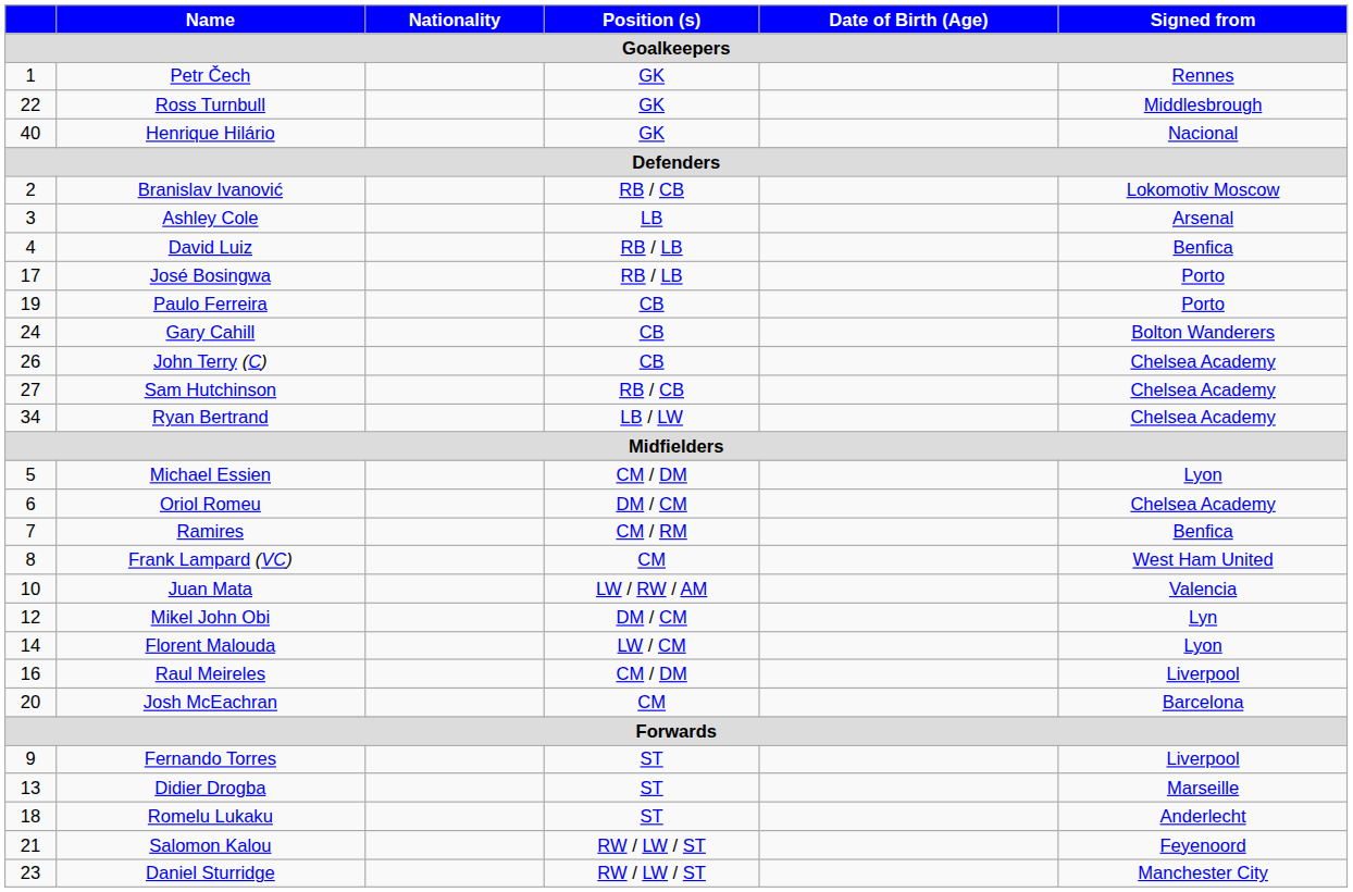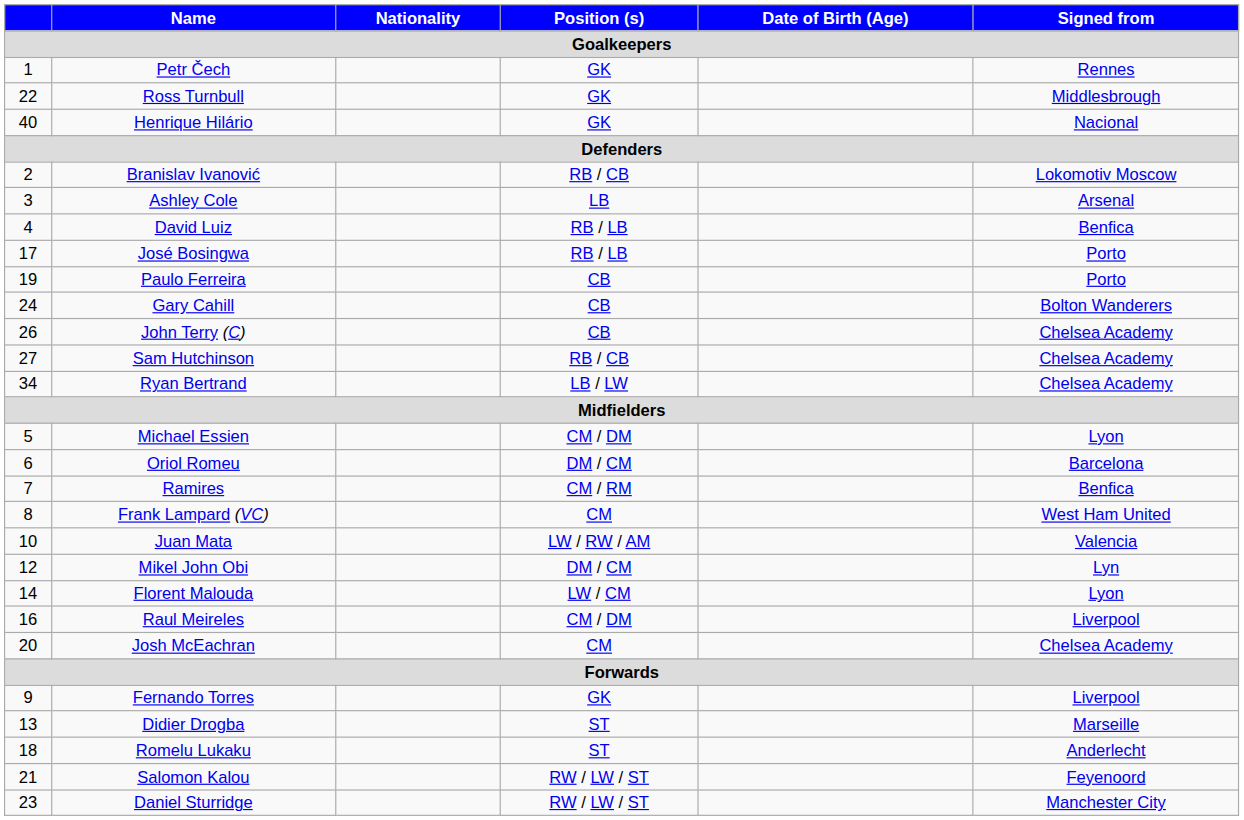 <table class="wikitable" style="text-align:center; font-size:90%; width:85%;">
 <tr>
 <th style="background:#00f; color:white; text-align:center;"></th>
 <th style="background:#00f; color:white; text-align:center;">Name</th>
 <th style="background:#00f; color:white; text-align:center;">Nationality</th>
 <th style="background:#00f; color:white; text-align:center;">Position (s)</th>
 <th style="background:#00f; color:white; text-align:center;">Date of Birth (Age)</th>
 <th style="background:#00f; color:white; text-align:center;">Signed from</th>
 </tr>
 <tr>
 <th colspan="6" style="background:#dcdcdc; text-align:center;">Goalkeepers</th>
 </tr>
 <tr>
 <td>1</td>
 <td><a href='#'>Petr Čech</a></td>
 <td></td>
 <td><a href='#'>GK</a></td>
 <td></td>
 <td> <a href='#'>Rennes</a></td>
 </tr>
 <tr>
 <td>22</td>
 <td><a href='#'>Ross Turnbull</a></td>
 <td></td>
 <td><a href='#'>GK</a></td>
 <td></td>
 <td> <a href='#'>Middlesbrough</a></td>
 </tr>
 <tr>
 <td>40</td>
 <td><a href='#'>Henrique Hilário</a></td>
 <td></td>
 <td><a href='#'>GK</a></td>
 <td></td>
 <td> <a href='#'>Nacional</a></td>
 </tr>
 <tr>
 <th colspan="6" style="background:#dcdcdc; text-align:center;">Defenders</th>
 </tr>
 <tr>
 <td>2</td>
 <td><a href='#'>Branislav Ivanović</a></td>
 <td></td>
 <td><a href='#'>RB</a> / <a href='#'>CB</a></td>
 <td></td>
 <td> <a href='#'>Lokomotiv Moscow</a></td>
 </tr>
 <tr>
 <td>3</td>
 <td><a href='#'>Ashley Cole</a></td>
 <td></td>
 <td><a href='#'>LB</a></td>
 <td></td>
 <td> <a href='#'>Arsenal</a></td>
 </tr>
 <tr>
 <td>4</td>
 <td><a href='#'>David Luiz</a></td>
 <td></td>
 <td><a href='#'>RB</a> / <a href='#'>LB</a></td>
 <td></td>
 <td> <a href='#'>Benfica</a></td>
 </tr>
 <tr>
 <td>17</td>
 <td><a href='#'>José Bosingwa</a></td>
 <td></td>
 <td><a href='#'>RB</a> / <a href='#'>LB</a></td>
 <td></td>
 <td> <a href='#'>Porto</a></td>
 </tr>
 <tr>
 <td>19</td>
 <td><a href='#'>Paulo Ferreira</a></td>
 <td></td>
 <td><a href='#'>CB</a></td>
 <td></td>
 <td> <a href='#'>Porto</a></td>
 </tr>
 <tr>
 <td>24</td>
 <td><a href='#'>Gary Cahill</a></td>
 <td></td>
 <td><a href='#'>CB</a></td>
 <td></td>
 <td> <a href='#'>Bolton Wanderers</a></td>
 </tr>
 <tr>
 <td>26</td>
 <td><a href='#'>John Terry</a> <em>(<a href='#'>C</a>)</em></td>
 <td></td>
 <td><a href='#'>CB</a></td>
 <td></td>
 <td> <a href='#'>Chelsea Academy</a></td>
 </tr>
 <tr>
 <td>27</td>
 <td><a href='#'>Sam Hutchinson</a></td>
 <td></td>
 <td><a href='#'>RB</a> / <a href='#'>CB</a></td>
 <td></td>
 <td> <a href='#'>Chelsea Academy</a></td>
 </tr>
 <tr>
 <td>34</td>
 <td><a href='#'>Ryan Bertrand</a></td>
 <td></td>
 <td><a href='#'>LB</a> / <a href='#'>LW</a></td>
 <td></td>
 <td> <a href='#'>Chelsea Academy</a></td>
 </tr>
 <tr>
 <th colspan="6" style="background:#dcdcdc; text-align:center;">Midfielders</th>
 </tr>
 <tr>
 <td>5</td>
 <td><a href='#'>Michael Essien</a></td>
 <td></td>
 <td><a href='#'>CM</a> / <a href='#'>DM</a></td>
 <td></td>
 <td> <a href='#'>Lyon</a></td>
 </tr>
 <tr>
 <td>6</td>
 <td><a href='#'>Oriol Romeu</a></td>
 <td></td>
 <td><a href='#'>DM</a> / <a href='#'>CM</a></td>
 <td></td>
-<td> <a href='#'>Chelsea Academy</a></td>
+<td> <a href='#'>Barcelona</a></td>
 </tr>
 <tr>
 <td>7</td>
 <td><a href='#'>Ramires</a></td>
 <td></td>
 <td><a href='#'>CM</a> / <a href='#'>RM</a></td>
 <td></td>
 <td> <a href='#'>Benfica</a></td>
 </tr>
 <tr>
 <td>8</td>
 <td><a href='#'>Frank Lampard</a> <em>(<a href='#'>VC</a>)</em></td>
 <td></td>
 <td><a href='#'>CM</a></td>
 <td></td>
 <td> <a href='#'>West Ham United</a></td>
 </tr>
 <tr>
 <td>10</td>
 <td><a href='#'>Juan Mata</a></td>
 <td></td>
 <td><a href='#'>LW</a> / <a href='#'>RW</a> / <a href='#'>AM</a></td>
 <td></td>
 <td> <a href='#'>Valencia</a></td>
 </tr>
 <tr>
 <td>12</td>
 <td><a href='#'>Mikel John Obi</a></td>
 <td></td>
 <td><a href='#'>DM</a> / <a href='#'>CM</a></td>
 <td></td>
 <td> <a href='#'>Lyn</a></td>
 </tr>
 <tr>
 <td>14</td>
 <td><a href='#'>Florent Malouda</a></td>
 <td></td>
 <td><a href='#'>LW</a> / <a href='#'>CM</a></td>
 <td></td>
 <td> <a href='#'>Lyon</a></td>
 </tr>
 <tr>
 <td>16</td>
 <td><a href='#'>Raul Meireles</a></td>
 <td></td>
 <td><a href='#'>CM</a> / <a href='#'>DM</a></td>
 <td></td>
 <td> <a href='#'>Liverpool</a></td>
 </tr>
 <tr>
 <td>20</td>
 <td><a href='#'>Josh McEachran</a></td>
 <td></td>
 <td><a href='#'>CM</a></td>
 <td></td>
-<td> <a href='#'>Barcelona</a></td>
+<td> <a href='#'>Chelsea Academy</a></td>
 </tr>
 <tr>
 <th colspan="6" style="background:#dcdcdc; text-align:center;">Forwards</th>
 </tr>
 <tr>
 <td>9</td>
 <td><a href='#'>Fernando Torres</a></td>
 <td></td>
-<td><a href='#'>ST</a></td>
+<td><a href='#'>GK</a></td>
 <td></td>
 <td> <a href='#'>Liverpool</a></td>
 </tr>
 <tr>
 <td>13</td>
 <td><a href='#'>Didier Drogba</a></td>
 <td></td>
 <td><a href='#'>ST</a></td>
 <td></td>
 <td> <a href='#'>Marseille</a></td>
 </tr>
 <tr>
 <td>18</td>
 <td><a href='#'>Romelu Lukaku</a></td>
 <td></td>
 <td><a href='#'>ST</a></td>
 <td></td>
 <td> <a href='#'>Anderlecht</a></td>
 </tr>
 <tr>
 <td>21</td>
 <td><a href='#'>Salomon Kalou</a></td>
 <td></td>
 <td><a href='#'>RW</a> / <a href='#'>LW</a> / <a href='#'>ST</a></td>
 <td></td>
 <td> <a href='#'>Feyenoord</a></td>
 </tr>
 <tr>
 <td>23</td>
 <td><a href='#'>Daniel Sturridge</a></td>
 <td></td>
 <td><a href='#'>RW</a> / <a href='#'>LW</a> / <a href='#'>ST</a></td>
 <td></td>
 <td> <a href='#'>Manchester City</a></td>
 </tr>
 </table>
